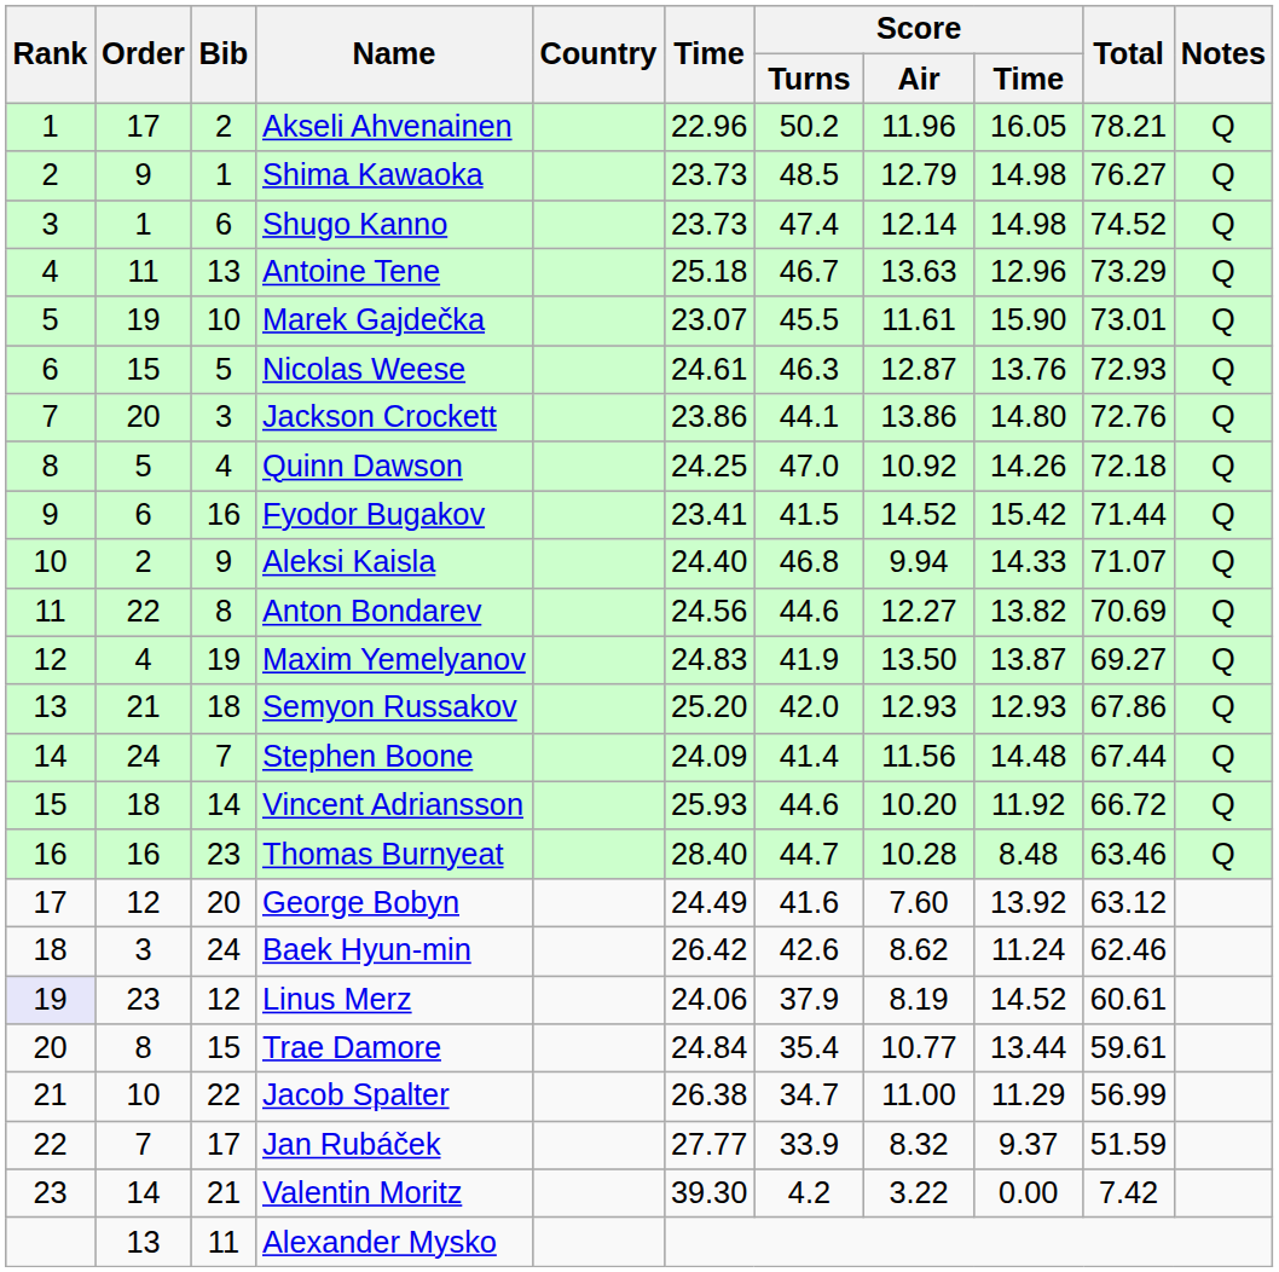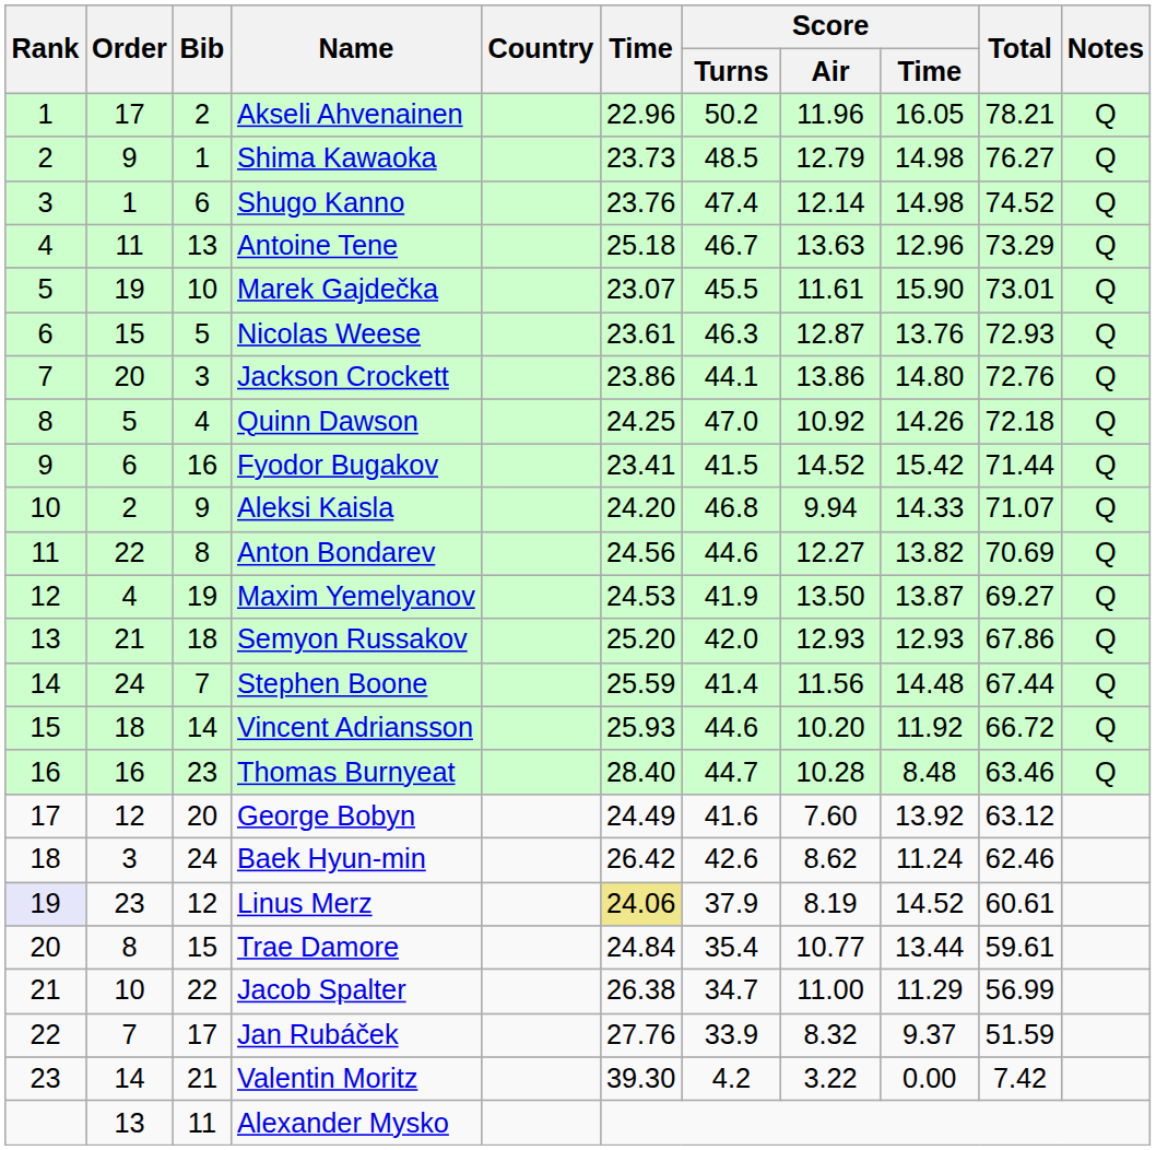 <table class="wikitable sortable" style="text-align:center">
 <tr>
 <th rowspan=2>Rank</th>
 <th rowspan=2>Order</th>
 <th rowspan=2>Bib</th>
 <th rowspan=2>Name</th>
 <th rowspan=2>Country</th>
 <th rowspan=2>Time</th>
 <th colspan=3>Score</th>
 <th rowspan=2>Total</th>
 <th rowspan=2>Notes</th>
 </tr>
 <tr>
 <th width=50>Turns</th>
 <th width=50>Air</th>
 <th width=50>Time</th>
 </tr>
 <tr bgcolor=ccffcc>
 <td>1</td>
 <td>17</td>
 <td>2</td>
 <td align=left><a href='#'>Akseli Ahvenainen</a></td>
 <td align=left></td>
 <td>22.96</td>
 <td>50.2</td>
 <td>11.96</td>
 <td>16.05</td>
 <td>78.21</td>
 <td>Q</td>
 </tr>
 <tr bgcolor=ccffcc>
 <td>2</td>
 <td>9</td>
 <td>1</td>
 <td align=left><a href='#'>Shima Kawaoka</a></td>
 <td align=left></td>
 <td>23.73</td>
 <td>48.5</td>
 <td>12.79</td>
 <td>14.98</td>
 <td>76.27</td>
 <td>Q</td>
 </tr>
 <tr bgcolor=ccffcc>
 <td>3</td>
 <td>1</td>
 <td>6</td>
 <td align=left><a href='#'>Shugo Kanno</a></td>
 <td align=left></td>
-<td>23.73</td>
+<td>23.76</td>
 <td>47.4</td>
 <td>12.14</td>
 <td>14.98</td>
 <td>74.52</td>
 <td>Q</td>
 </tr>
 <tr bgcolor=ccffcc>
 <td>4</td>
 <td>11</td>
 <td>13</td>
 <td align=left><a href='#'>Antoine Tene</a></td>
 <td align=left></td>
 <td>25.18</td>
 <td>46.7</td>
 <td>13.63</td>
 <td>12.96</td>
 <td>73.29</td>
 <td>Q</td>
 </tr>
 <tr bgcolor=ccffcc>
 <td>5</td>
 <td>19</td>
 <td>10</td>
 <td align=left><a href='#'>Marek Gajdečka</a></td>
 <td align=left></td>
 <td>23.07</td>
 <td>45.5</td>
 <td>11.61</td>
 <td>15.90</td>
 <td>73.01</td>
 <td>Q</td>
 </tr>
 <tr bgcolor=ccffcc>
 <td>6</td>
 <td>15</td>
 <td>5</td>
 <td align=left><a href='#'>Nicolas Weese</a></td>
 <td align=left></td>
-<td>24.61</td>
+<td>23.61</td>
 <td>46.3</td>
 <td>12.87</td>
 <td>13.76</td>
 <td>72.93</td>
 <td>Q</td>
 </tr>
 <tr bgcolor=ccffcc>
 <td>7</td>
 <td>20</td>
 <td>3</td>
 <td align=left><a href='#'>Jackson Crockett</a></td>
 <td align=left></td>
 <td>23.86</td>
 <td>44.1</td>
 <td>13.86</td>
 <td>14.80</td>
 <td>72.76</td>
 <td>Q</td>
 </tr>
 <tr bgcolor=ccffcc>
 <td>8</td>
 <td>5</td>
 <td>4</td>
 <td align=left><a href='#'>Quinn Dawson</a></td>
 <td align=left></td>
 <td>24.25</td>
 <td>47.0</td>
 <td>10.92</td>
 <td>14.26</td>
 <td>72.18</td>
 <td>Q</td>
 </tr>
 <tr bgcolor=ccffcc>
 <td>9</td>
 <td>6</td>
 <td>16</td>
 <td align=left><a href='#'>Fyodor Bugakov</a></td>
 <td align=left></td>
 <td>23.41</td>
 <td>41.5</td>
 <td>14.52</td>
 <td>15.42</td>
 <td>71.44</td>
 <td>Q</td>
 </tr>
 <tr bgcolor=ccffcc>
 <td>10</td>
 <td>2</td>
 <td>9</td>
 <td align=left><a href='#'>Aleksi Kaisla</a></td>
 <td align=left></td>
-<td>24.40</td>
+<td>24.20</td>
 <td>46.8</td>
 <td>9.94</td>
 <td>14.33</td>
 <td>71.07</td>
 <td>Q</td>
 </tr>
 <tr bgcolor=ccffcc>
 <td>11</td>
 <td>22</td>
 <td>8</td>
 <td align=left><a href='#'>Anton Bondarev</a></td>
 <td align=left></td>
 <td>24.56</td>
 <td>44.6</td>
 <td>12.27</td>
 <td>13.82</td>
 <td>70.69</td>
 <td>Q</td>
 </tr>
 <tr bgcolor=ccffcc>
 <td>12</td>
 <td>4</td>
 <td>19</td>
 <td align=left><a href='#'>Maxim Yemelyanov</a></td>
 <td align=left></td>
-<td>24.83</td>
+<td>24.53</td>
 <td>41.9</td>
 <td>13.50</td>
 <td>13.87</td>
 <td>69.27</td>
 <td>Q</td>
 </tr>
 <tr bgcolor=ccffcc>
 <td>13</td>
 <td>21</td>
 <td>18</td>
 <td align=left><a href='#'>Semyon Russakov</a></td>
 <td align=left></td>
 <td>25.20</td>
 <td>42.0</td>
 <td>12.93</td>
 <td>12.93</td>
 <td>67.86</td>
 <td>Q</td>
 </tr>
 <tr bgcolor=ccffcc>
 <td>14</td>
 <td>24</td>
 <td>7</td>
 <td align=left><a href='#'>Stephen Boone</a></td>
 <td align=left></td>
-<td>24.09</td>
+<td>25.59</td>
 <td>41.4</td>
 <td>11.56</td>
 <td>14.48</td>
 <td>67.44</td>
 <td>Q</td>
 </tr>
 <tr bgcolor=ccffcc>
 <td>15</td>
 <td>18</td>
 <td>14</td>
 <td align=left><a href='#'>Vincent Adriansson</a></td>
 <td align=left></td>
 <td>25.93</td>
 <td>44.6</td>
 <td>10.20</td>
 <td>11.92</td>
 <td>66.72</td>
 <td>Q</td>
 </tr>
 <tr bgcolor=ccffcc>
 <td>16</td>
 <td>16</td>
 <td>23</td>
 <td align=left><a href='#'>Thomas Burnyeat</a></td>
 <td align=left></td>
 <td>28.40</td>
 <td>44.7</td>
 <td>10.28</td>
 <td>8.48</td>
 <td>63.46</td>
 <td>Q</td>
 </tr>
 <tr>
 <td>17</td>
 <td>12</td>
 <td>20</td>
 <td align=left><a href='#'>George Bobyn</a></td>
 <td align=left></td>
 <td>24.49</td>
 <td>41.6</td>
 <td>7.60</td>
 <td>13.92</td>
 <td>63.12</td>
 <td></td>
 </tr>
 <tr>
 <td>18</td>
 <td>3</td>
 <td>24</td>
 <td align=left><a href='#'>Baek Hyun-min</a></td>
 <td align=left></td>
 <td>26.42</td>
 <td>42.6</td>
 <td>8.62</td>
 <td>11.24</td>
 <td>62.46</td>
 <td></td>
 </tr>
 <tr>
 <td style="background: lavender;">19</td>
 <td>23</td>
 <td>12</td>
 <td align=left><a href='#'>Linus Merz</a></td>
 <td align=left></td>
-<td>24.06</td>
+<td style="background: khaki;">24.06</td>
 <td>37.9</td>
 <td>8.19</td>
 <td>14.52</td>
 <td>60.61</td>
 <td></td>
 </tr>
 <tr>
 <td>20</td>
 <td>8</td>
 <td>15</td>
 <td align=left><a href='#'>Trae Damore</a></td>
 <td align=left></td>
 <td>24.84</td>
 <td>35.4</td>
 <td>10.77</td>
 <td>13.44</td>
 <td>59.61</td>
 <td></td>
 </tr>
 <tr>
 <td>21</td>
 <td>10</td>
 <td>22</td>
 <td align=left><a href='#'>Jacob Spalter</a></td>
 <td align=left></td>
 <td>26.38</td>
 <td>34.7</td>
 <td>11.00</td>
 <td>11.29</td>
 <td>56.99</td>
 <td></td>
 </tr>
 <tr>
 <td>22</td>
 <td>7</td>
 <td>17</td>
 <td align=left><a href='#'>Jan Rubáček</a></td>
 <td align=left></td>
-<td>27.77</td>
+<td>27.76</td>
 <td>33.9</td>
 <td>8.32</td>
 <td>9.37</td>
 <td>51.59</td>
 <td></td>
 </tr>
 <tr>
 <td>23</td>
 <td>14</td>
 <td>21</td>
 <td align=left><a href='#'>Valentin Moritz</a></td>
 <td align=left></td>
 <td>39.30</td>
 <td>4.2</td>
 <td>3.22</td>
 <td>0.00</td>
 <td>7.42</td>
 <td></td>
 </tr>
 <tr>
 <td></td>
 <td>13</td>
 <td>11</td>
 <td align=left><a href='#'>Alexander Mysko</a></td>
 <td align=left></td>
 <td colspan=6></td>
 </tr>
 </table>
